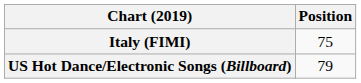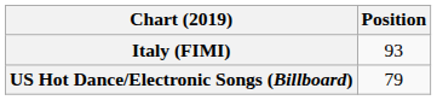 <table class="wikitable sortable plainrowheaders" style="text-align:center">
 <tr>
 <th scope="col">Chart (2019)</th>
 <th scope="col">Position</th>
 </tr>
 <tr>
 <th scope="row">Italy (FIMI)</th>
-<td>75</td>
+<td>93</td>
 </tr>
 <tr>
 <th scope="row">US Hot Dance/Electronic Songs (<em>Billboard</em>)</th>
 <td>79</td>
 </tr>
 </table>
